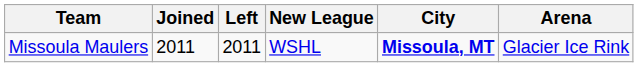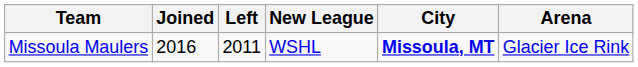 <table class="wikitable">
 <tr>
 <th>Team</th>
 <th>Joined</th>
 <th>Left</th>
 <th>New League</th>
 <th>City</th>
 <th>Arena</th>
 </tr>
 <tr>
 <td><a href='#'>Missoula Maulers</a></td>
-<td>2011</td>
+<td>2016</td>
 <td>2011</td>
 <td><a href='#'>WSHL</a></td>
 <td><strong><a href='#'>Missoula, MT</a></strong></td>
 <td><a href='#'>Glacier Ice Rink</a></td>
 </tr>
 </table>
